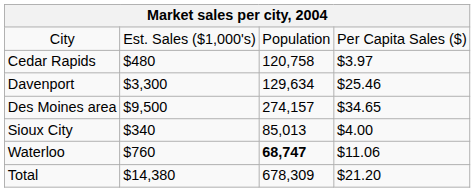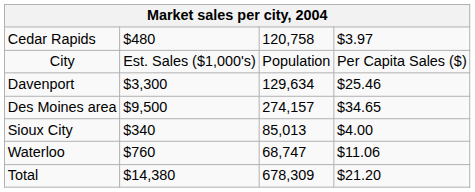 <table class="wikitable">
 <tr>
 <th colspan="4" style="text-align: center;">Market sales per city, 2004</th>
+</tr>
+<tr>
+<td>Cedar Rapids</td>
+<td>$480</td>
+<td>120,758</td>
+<td>$3.97</td>
 </tr>
 <tr>
 <td style="text-align: center;">City</td>
 <td style="text-align: center;">Est. Sales ($1,000's)</td>
 <td style="text-align: center;">Population</td>
 <td style="text-align: center;">Per Capita Sales ($)</td>
-</tr>
-<tr>
-<td>Cedar Rapids</td>
-<td>$480</td>
-<td>120,758</td>
-<td>$3.97</td>
 </tr>
 <tr>
 <td>Davenport</td>
 <td>$3,300</td>
 <td>129,634</td>
 <td>$25.46</td>
 </tr>
 <tr>
 <td>Des Moines area</td>
 <td>$9,500</td>
 <td>274,157</td>
 <td>$34.65</td>
 </tr>
 <tr>
 <td>Sioux City</td>
 <td>$340</td>
 <td>85,013</td>
 <td>$4.00</td>
 </tr>
 <tr>
 <td>Waterloo</td>
 <td>$760</td>
-<td><strong>68,747</strong></td>
+<td>68,747</td>
 <td>$11.06</td>
 </tr>
 <tr>
 <td>Total</td>
 <td>$14,380</td>
 <td>678,309</td>
 <td>$21.20</td>
 </tr>
 </table>
